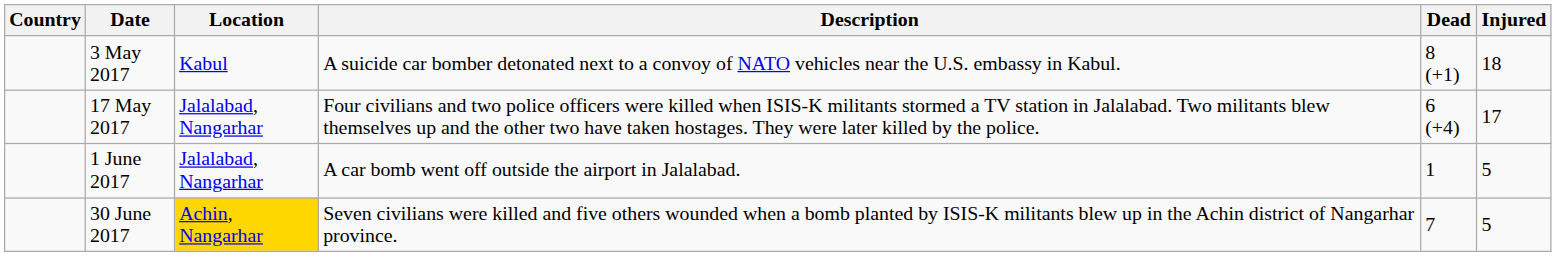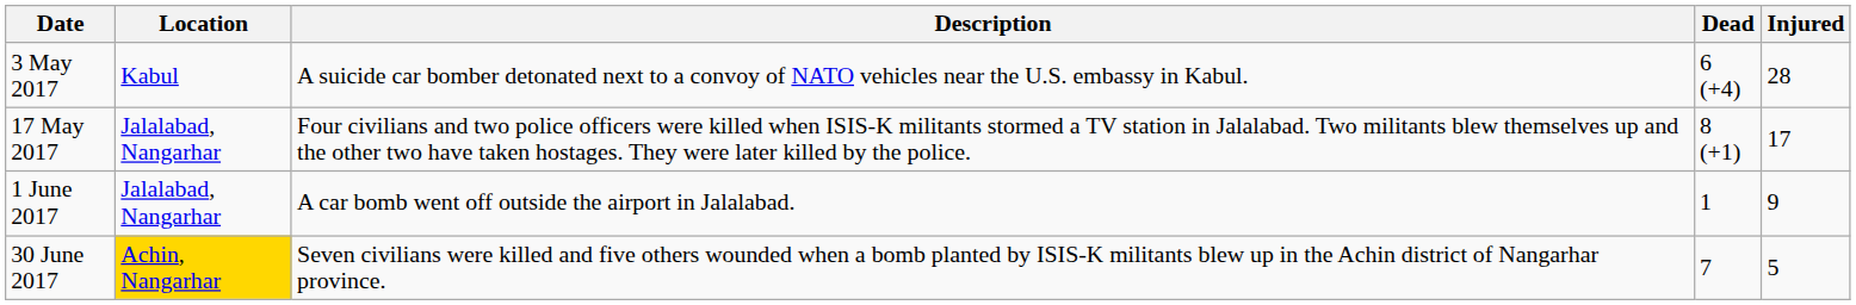 <table class="wikitable">
 <tr>
-<th>Country</th>
 <th>Date</th>
 <th>Location</th>
 <th>Description</th>
 <th>Dead</th>
 <th>Injured</th>
 </tr>
 <tr>
-<td></td>
 <td>3 May 2017</td>
 <td><a href='#'>Kabul</a></td>
 <td>A suicide car bomber detonated next to a convoy of <a href='#'>NATO</a> vehicles near the U.S. embassy in Kabul.</td>
-<td>8 (+1)</td>
-<td>18</td>
+<td>6 (+4)</td>
+<td>28</td>
 </tr>
 <tr>
-<td></td>
 <td>17 May 2017</td>
 <td><a href='#'>Jalalabad</a>, <a href='#'>Nangarhar</a></td>
 <td>Four civilians and two police officers were killed when ISIS-K militants stormed a TV station in Jalalabad. Two militants blew themselves up and the other two have taken hostages. They were later killed by the police.</td>
-<td>6 (+4)</td>
+<td>8 (+1)</td>
 <td>17</td>
 </tr>
 <tr>
-<td></td>
 <td>1 June 2017</td>
 <td><a href='#'>Jalalabad</a>, <a href='#'>Nangarhar</a></td>
 <td>A car bomb went off outside the airport in Jalalabad.</td>
 <td>1</td>
-<td>5</td>
+<td>9</td>
 </tr>
 <tr>
-<td></td>
 <td>30 June 2017</td>
 <td style="background: gold;"><a href='#'>Achin</a>, <a href='#'>Nangarhar</a></td>
 <td>Seven civilians were killed and five others wounded when a bomb planted by ISIS-K militants blew up in the Achin district of Nangarhar province.</td>
 <td>7</td>
 <td>5</td>
 </tr>
 </table>
